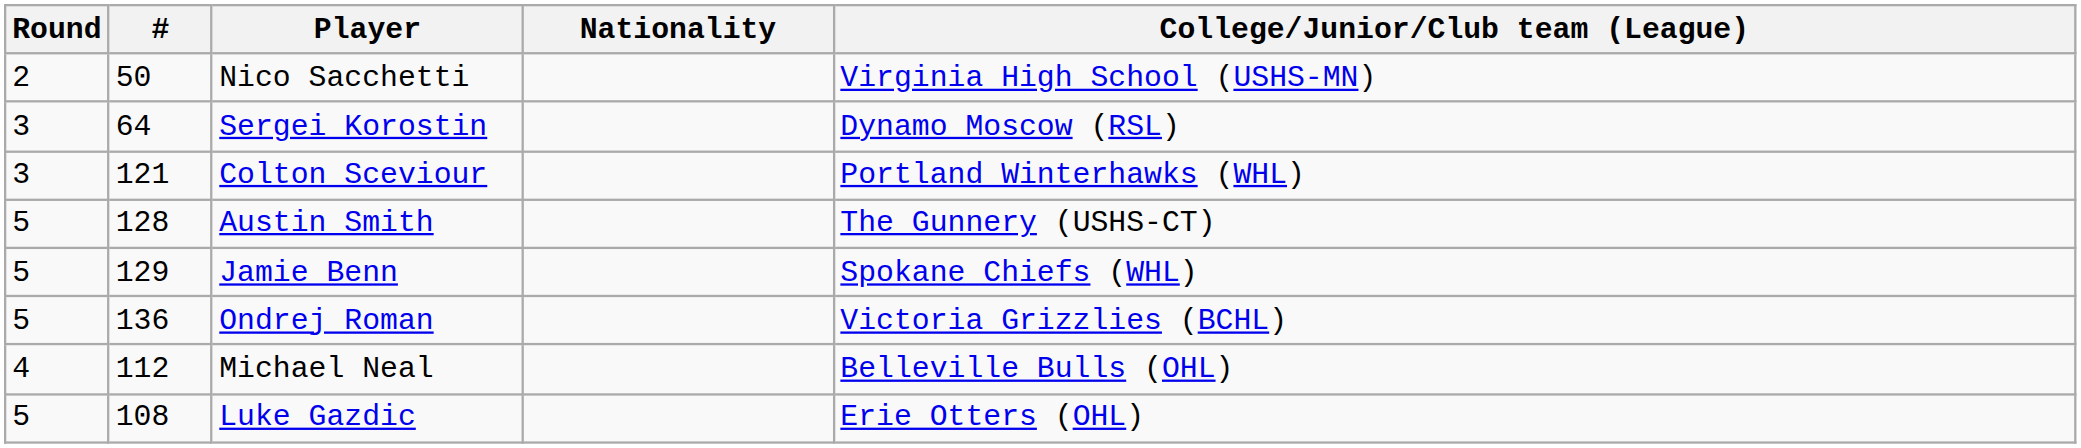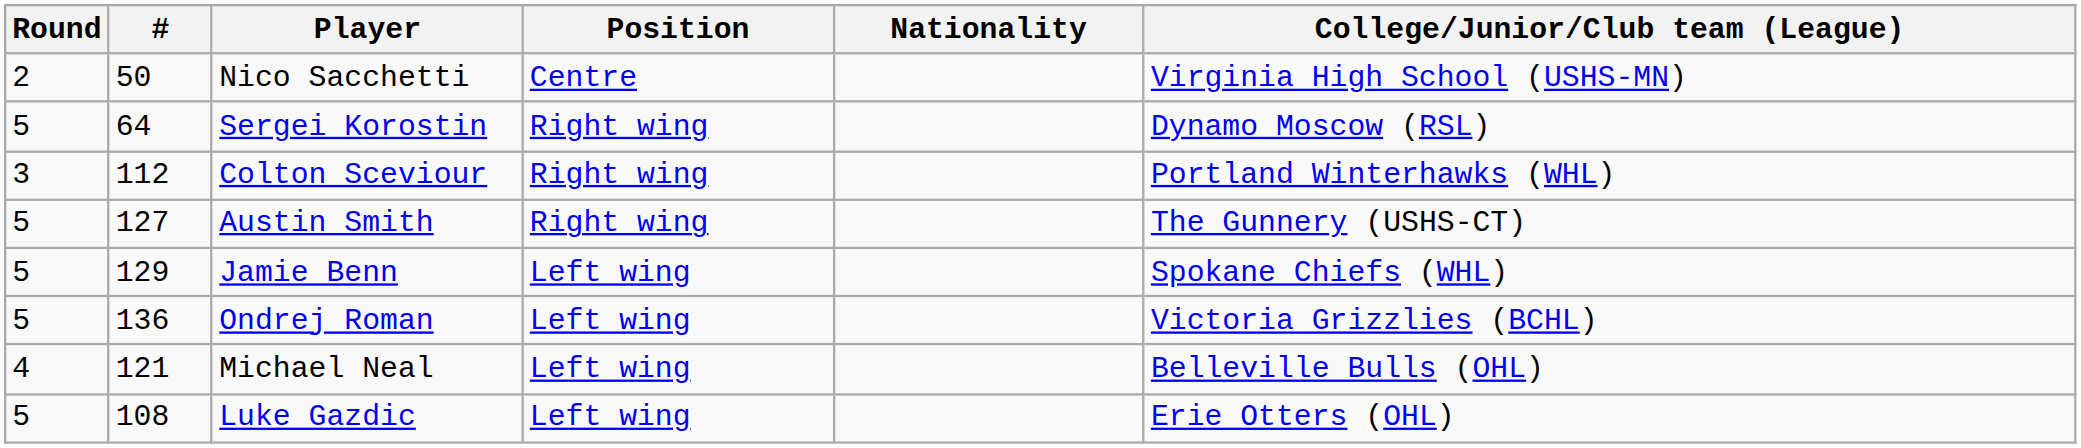 <table class="wikitable">
 <tr>
 <th bgcolor="#DDDDFF" width="5%">Round</th>
 <th bgcolor="#DDDDFF" width="5%">#</th>
 <th bgcolor="#DDDDFF" width="15%">Player</th>
+<th bgcolor="#DDDDFF" width="15%">Position</th>
 <th bgcolor="#DDDDFF" width="15%">Nationality</th>
 <th bgcolor="#DDDDFF" width="100%">College/Junior/Club team (League)</th>
 </tr>
 <tr>
 <td>2</td>
 <td>50</td>
 <td>Nico Sacchetti</td>
+<td><a href='#'>Centre</a></td>
 <td></td>
 <td><a href='#'>Virginia High School</a> (<a href='#'>USHS-MN</a>)</td>
 </tr>
 <tr>
-<td>3</td>
+<td>5</td>
 <td>64</td>
 <td><a href='#'>Sergei Korostin</a></td>
+<td><a href='#'>Right wing</a></td>
 <td></td>
 <td><a href='#'>Dynamo Moscow</a> (<a href='#'>RSL</a>)</td>
 </tr>
 <tr>
 <td>3</td>
-<td>121</td>
+<td>112</td>
 <td><a href='#'>Colton Sceviour</a></td>
+<td><a href='#'>Right wing</a></td>
 <td></td>
 <td><a href='#'>Portland Winterhawks</a> (<a href='#'>WHL</a>)</td>
 </tr>
 <tr>
 <td>5</td>
-<td>128</td>
+<td>127</td>
 <td><a href='#'>Austin Smith</a></td>
+<td><a href='#'>Right wing</a></td>
 <td></td>
 <td><a href='#'>The Gunnery</a> (USHS-CT)</td>
 </tr>
 <tr>
 <td>5</td>
 <td>129</td>
 <td><a href='#'>Jamie Benn</a></td>
+<td><a href='#'>Left wing</a></td>
 <td></td>
 <td><a href='#'>Spokane Chiefs</a> (<a href='#'>WHL</a>)</td>
 </tr>
 <tr>
 <td>5</td>
 <td>136</td>
 <td><a href='#'>Ondrej Roman</a></td>
+<td><a href='#'>Left wing</a></td>
 <td></td>
 <td><a href='#'>Victoria Grizzlies</a> (<a href='#'>BCHL</a>)</td>
 </tr>
 <tr>
 <td>4</td>
-<td>112</td>
+<td>121</td>
 <td>Michael Neal</td>
+<td><a href='#'>Left wing</a></td>
 <td></td>
 <td><a href='#'>Belleville Bulls</a> (<a href='#'>OHL</a>)</td>
 </tr>
 <tr>
 <td>5</td>
 <td>108</td>
 <td><a href='#'>Luke Gazdic</a></td>
+<td><a href='#'>Left wing</a></td>
 <td></td>
 <td><a href='#'>Erie Otters</a> (<a href='#'>OHL</a>)</td>
 </tr>
 </table>
